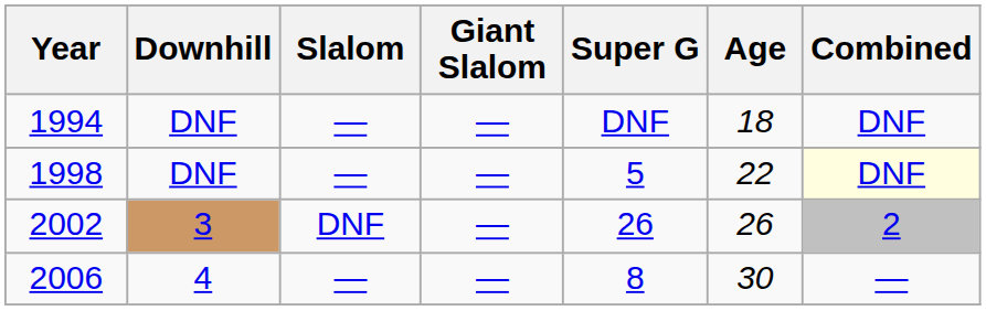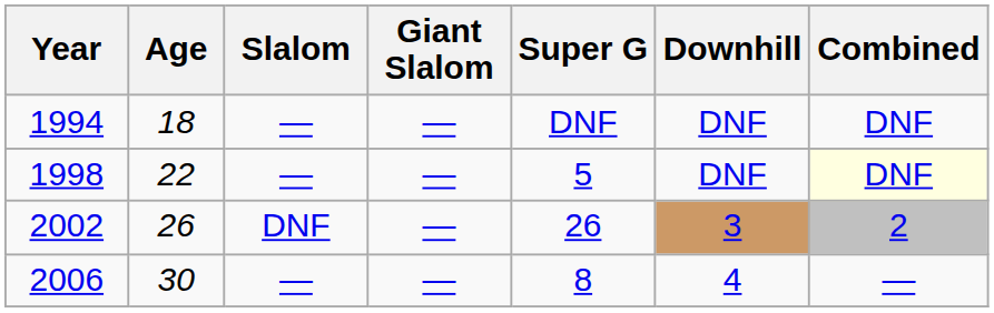 <table class=wikitable style="text-align:center">
 <tr>
 <th>  Year  </th>
-<th>Downhill</th>
+<th> Age </th>
 <th> Slalom </th>
 <th> Giant <br> Slalom </th>
 <th>Super G</th>
-<th> Age </th>
+<th>Downhill</th>
 <th>Combined</th>
 </tr>
 <tr>
 <td><a href='#'>1994</a></td>
-<td><a href='#'>DNF</a></td>
+<td><em>18</em></td>
 <td><a href='#'>—</a></td>
 <td><a href='#'>—</a></td>
 <td><a href='#'>DNF</a></td>
-<td><em>18</em></td>
+<td><a href='#'>DNF</a></td>
 <td><a href='#'>DNF</a></td>
 </tr>
 <tr>
 <td><a href='#'>1998</a></td>
-<td><a href='#'>DNF</a></td>
+<td><em>22</em></td>
 <td><a href='#'>—</a></td>
 <td><a href='#'>—</a></td>
 <td><a href='#'>5</a></td>
-<td><em>22</em></td>
+<td><a href='#'>DNF</a></td>
 <td style="background: lightyellow;"><a href='#'>DNF</a></td>
 </tr>
 <tr>
 <td><a href='#'>2002</a></td>
-<td style="background:#cc9966;"><a href='#'>3</a></td>
+<td><em>26</em></td>
 <td><a href='#'>DNF</a></td>
 <td><a href='#'>—</a></td>
 <td><a href='#'>26</a></td>
-<td><em>26</em></td>
+<td style="background:#cc9966;"><a href='#'>3</a></td>
 <td style="background:silver;"><a href='#'>2</a></td>
 </tr>
 <tr>
 <td><a href='#'>2006</a></td>
-<td><a href='#'>4</a></td>
+<td><em>30</em></td>
 <td><a href='#'>—</a></td>
 <td><a href='#'>—</a></td>
 <td><a href='#'>8</a></td>
-<td><em>30</em></td>
+<td><a href='#'>4</a></td>
 <td><a href='#'>—</a></td>
 </tr>
 </table>
